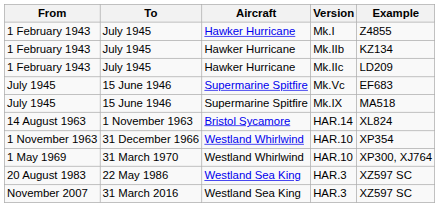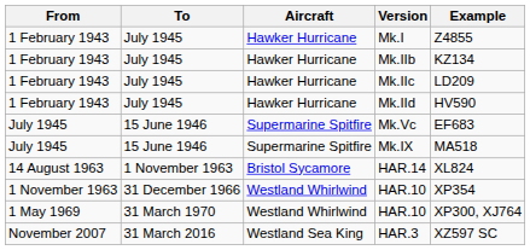 <table class="wikitable">
 <tr>
 <th>From</th>
 <th>To</th>
 <th>Aircraft</th>
 <th>Version</th>
 <th>Example</th>
 </tr>
 <tr>
 <td>1 February 1943</td>
 <td>July 1945</td>
 <td><a href='#'>Hawker Hurricane</a></td>
 <td>Mk.I</td>
 <td>Z4855</td>
 </tr>
 <tr>
 <td>1 February 1943</td>
 <td>July 1945</td>
 <td>Hawker Hurricane</td>
 <td>Mk.IIb</td>
 <td>KZ134</td>
 </tr>
 <tr>
 <td>1 February 1943</td>
 <td>July 1945</td>
 <td>Hawker Hurricane</td>
 <td>Mk.IIc</td>
 <td>LD209</td>
+</tr>
+<tr>
+<td>1 February 1943</td>
+<td>July 1945</td>
+<td>Hawker Hurricane</td>
+<td>Mk.IId</td>
+<td>HV590</td>
 </tr>
 <tr>
 <td>July 1945</td>
 <td>15 June 1946</td>
 <td><a href='#'>Supermarine Spitfire</a></td>
 <td>Mk.Vc</td>
 <td>EF683</td>
 </tr>
 <tr>
 <td>July 1945</td>
 <td>15 June 1946</td>
 <td>Supermarine Spitfire</td>
 <td>Mk.IX</td>
 <td>MA518</td>
 </tr>
 <tr>
 <td>14 August 1963</td>
 <td>1 November 1963</td>
 <td><a href='#'>Bristol Sycamore</a></td>
 <td>HAR.14</td>
 <td>XL824</td>
 </tr>
 <tr>
 <td>1 November 1963</td>
 <td>31 December 1966</td>
 <td><a href='#'>Westland Whirlwind</a></td>
 <td>HAR.10</td>
 <td>XP354</td>
 </tr>
 <tr>
 <td>1 May 1969</td>
 <td>31 March 1970</td>
 <td>Westland Whirlwind</td>
 <td>HAR.10</td>
 <td>XP300, XJ764</td>
 </tr>
 <tr>
-<td>20 August 1983</td>
-<td>22 May 1986</td>
-<td><a href='#'>Westland Sea King</a></td>
-<td>HAR.3</td>
-<td>XZ597 SC</td>
-</tr>
-<tr>
 <td>November 2007</td>
 <td>31 March 2016</td>
 <td>Westland Sea King</td>
 <td>HAR.3</td>
 <td>XZ597 SC</td>
 </tr>
 </table>
